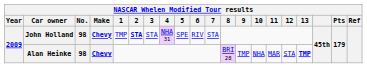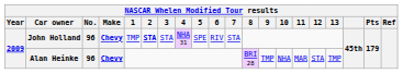 <table class="wikitable" style="text-align:center; font-size:75%">
 <tr>
 <th colspan=38><a href='#'>NASCAR Whelen Modified Tour</a> results</th>
 </tr>
 <tr>
 <th>Year</th>
 <th>Car owner</th>
 <th>No.</th>
 <th>Make</th>
 <th>1</th>
 <th>2</th>
 <th>3</th>
 <th>4</th>
 <th>5</th>
 <th>6</th>
 <th>7</th>
 <th>8</th>
 <th>9</th>
 <th>10</th>
 <th>11</th>
 <th>12</th>
 <th>13</th>
 <th></th>
 <th>Pts</th>
 <th>Ref</th>
 </tr>
 <tr>
 <th rowspan=2><a href='#'>2009</a></th>
 <th>John Holland</th>
-<th>98</th>
+<th>96</th>
 <th><a href='#'>Chevy</a></th>
 <td><a href='#'>TMP</a></td>
 <td><strong><a href='#'>STA</a></strong></td>
 <td><a href='#'>STA</a></td>
 <td style="background:#EFCFFF;"><a href='#'>NHA</a><br><small>31</small></td>
 <td><a href='#'>SPE</a></td>
 <td><a href='#'>RIV</a></td>
 <td><a href='#'>STA</a></td>
 <td colspan=6></td>
 <th rowspan=2>45th</th>
 <th rowspan=2>179</th>
 <th rowspan=2></th>
 </tr>
 <tr>
 <th>Alan Heinke</th>
-<th>98</th>
+<th>96</th>
 <th><a href='#'>Chevy</a></th>
 <td colspan=7></td>
 <td style="background:#EFCFFF;"><a href='#'>BRI</a><br><small>28</small></td>
 <td><a href='#'>TMP</a></td>
 <td><a href='#'>NHA</a></td>
 <td><a href='#'>MAR</a></td>
 <td><a href='#'>STA</a></td>
-<td><strong><a href='#'>TMP</a></strong></td>
+<td><a href='#'>TMP</a></td>
 </tr>
 </table>
